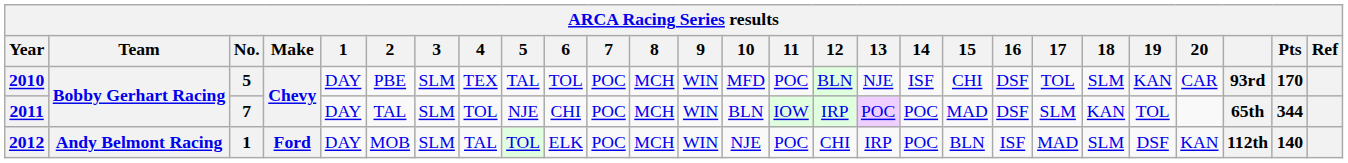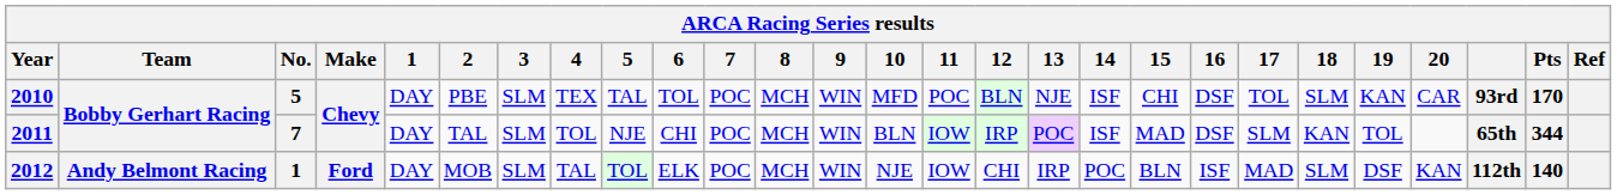 <table class="wikitable" style="text-align:center; font-size:75%">
 <tr>
 <th colspan=48><a href='#'>ARCA Racing Series</a> results</th>
 </tr>
 <tr>
 <th>Year</th>
 <th>Team</th>
 <th>No.</th>
 <th>Make</th>
 <th>1</th>
 <th>2</th>
 <th>3</th>
 <th>4</th>
 <th>5</th>
 <th>6</th>
 <th>7</th>
 <th>8</th>
 <th>9</th>
 <th>10</th>
 <th>11</th>
 <th>12</th>
 <th>13</th>
 <th>14</th>
 <th>15</th>
 <th>16</th>
 <th>17</th>
 <th>18</th>
 <th>19</th>
 <th>20</th>
 <th></th>
 <th>Pts</th>
 <th>Ref</th>
 </tr>
 <tr>
 <th><a href='#'>2010</a></th>
 <th rowspan=2><a href='#'>Bobby Gerhart Racing</a></th>
 <th>5</th>
 <th rowspan=2><a href='#'>Chevy</a></th>
 <td><a href='#'>DAY</a></td>
 <td><a href='#'>PBE</a></td>
 <td><a href='#'>SLM</a></td>
 <td><a href='#'>TEX</a></td>
 <td><a href='#'>TAL</a></td>
 <td><a href='#'>TOL</a></td>
 <td><a href='#'>POC</a></td>
 <td><a href='#'>MCH</a></td>
 <td><a href='#'>WIN</a></td>
 <td><a href='#'>MFD</a></td>
 <td><a href='#'>POC</a></td>
 <td style="background:#DFFFDF;"><a href='#'>BLN</a><br></td>
 <td><a href='#'>NJE</a></td>
 <td><a href='#'>ISF</a></td>
 <td><a href='#'>CHI</a></td>
 <td><a href='#'>DSF</a></td>
 <td><a href='#'>TOL</a></td>
 <td><a href='#'>SLM</a></td>
 <td><a href='#'>KAN</a></td>
 <td><a href='#'>CAR</a></td>
 <th>93rd</th>
 <th>170</th>
 <th></th>
 </tr>
 <tr>
 <th><a href='#'>2011</a></th>
 <th>7</th>
 <td><a href='#'>DAY</a></td>
 <td><a href='#'>TAL</a></td>
 <td><a href='#'>SLM</a></td>
 <td><a href='#'>TOL</a></td>
 <td><a href='#'>NJE</a></td>
 <td><a href='#'>CHI</a></td>
 <td><a href='#'>POC</a></td>
 <td><a href='#'>MCH</a></td>
 <td><a href='#'>WIN</a></td>
 <td><a href='#'>BLN</a></td>
 <td style="background:#DFFFDF;"><a href='#'>IOW</a><br></td>
 <td style="background:#DFFFDF;"><a href='#'>IRP</a><br></td>
 <td style="background:#EFCFFF;"><a href='#'>POC</a><br></td>
-<td><a href='#'>POC</a></td>
+<td><a href='#'>ISF</a></td>
 <td><a href='#'>MAD</a></td>
 <td><a href='#'>DSF</a></td>
 <td><a href='#'>SLM</a></td>
 <td><a href='#'>KAN</a></td>
 <td><a href='#'>TOL</a></td>
 <td></td>
 <th>65th</th>
 <th>344</th>
 <th></th>
 </tr>
 <tr>
 <th><a href='#'>2012</a></th>
 <th><a href='#'>Andy Belmont Racing</a></th>
 <th>1</th>
 <th><a href='#'>Ford</a></th>
 <td><a href='#'>DAY</a></td>
 <td><a href='#'>MOB</a></td>
 <td><a href='#'>SLM</a></td>
 <td><a href='#'>TAL</a></td>
 <td style="background:#DFFFDF;"><a href='#'>TOL</a><br></td>
 <td><a href='#'>ELK</a></td>
 <td><a href='#'>POC</a></td>
 <td><a href='#'>MCH</a></td>
 <td><a href='#'>WIN</a></td>
 <td><a href='#'>NJE</a></td>
-<td><a href='#'>POC</a></td>
+<td><a href='#'>IOW</a></td>
 <td><a href='#'>CHI</a></td>
 <td><a href='#'>IRP</a></td>
 <td><a href='#'>POC</a></td>
 <td><a href='#'>BLN</a></td>
 <td><a href='#'>ISF</a></td>
 <td><a href='#'>MAD</a></td>
 <td><a href='#'>SLM</a></td>
 <td><a href='#'>DSF</a></td>
 <td><a href='#'>KAN</a></td>
 <th>112th</th>
 <th>140</th>
 <th></th>
 </tr>
 </table>
